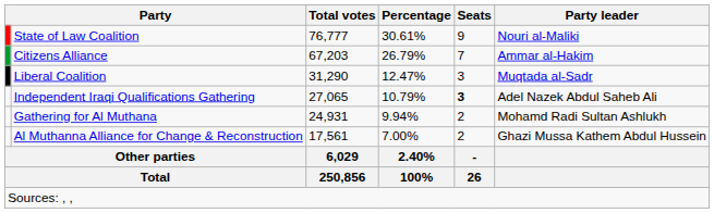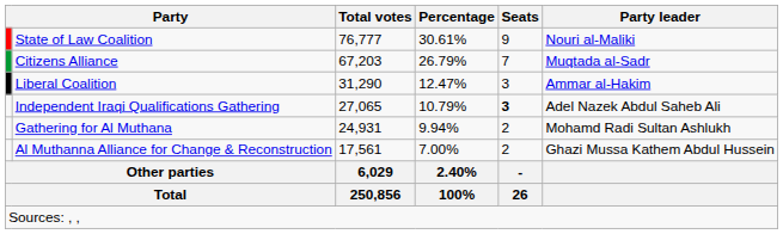 <table class="wikitable sortable" style="border:1px solid #8888aa; background-color:#f8f8f8; padding:0px; font-size:90%;">
 <tr style="background-color:#E9E9E9">
 <th colspan=2>Party</th>
 <th>Total votes</th>
 <th>Percentage</th>
 <th>Seats</th>
 <th>Party leader</th>
 </tr>
 <tr>
 <td bgcolor="#FF0000"></td>
 <td><a href='#'>State of Law Coalition</a></td>
 <td>76,777</td>
 <td>30.61%</td>
 <td>9</td>
 <td><a href='#'>Nouri al-Maliki</a></td>
 </tr>
 <tr>
 <td bgcolor="#009933"></td>
 <td><a href='#'>Citizens Alliance</a></td>
 <td>67,203</td>
 <td>26.79%</td>
 <td>7</td>
-<td><a href='#'>Ammar al-Hakim</a></td>
+<td><a href='#'>Muqtada al-Sadr</a></td>
 </tr>
 <tr>
 <td bgcolor="#000000"></td>
 <td><a href='#'>Liberal Coalition</a></td>
 <td>31,290</td>
 <td>12.47%</td>
 <td>3</td>
-<td><a href='#'>Muqtada al-Sadr</a></td>
+<td><a href='#'>Ammar al-Hakim</a></td>
 </tr>
 <tr>
 <td></td>
 <td><a href='#'>Independent Iraqi Qualifications Gathering</a></td>
 <td>27,065</td>
 <td>10.79%</td>
 <td><strong>3</strong></td>
 <td>Adel Nazek Abdul Saheb Ali</td>
 </tr>
 <tr>
 <td></td>
 <td><a href='#'>Gathering for Al Muthana</a></td>
 <td>24,931</td>
 <td>9.94%</td>
 <td>2</td>
 <td>Mohamd Radi Sultan Ashlukh</td>
 </tr>
 <tr>
 <td></td>
 <td><a href='#'>Al Muthanna Alliance for Change & Reconstruction</a></td>
 <td>17,561</td>
 <td>7.00%</td>
 <td>2</td>
 <td>Ghazi Mussa Kathem Abdul Hussein</td>
 </tr>
 <tr>
 <th colspan=2>Other parties</th>
 <th>6,029</th>
 <th>2.40%</th>
 <th>-</th>
 <th></th>
 </tr>
 <tr>
 <th colspan=2><strong>Total</strong></th>
 <th><strong>250,856</strong></th>
 <th><strong>100%</strong></th>
 <th><strong>26</strong></th>
 <th></th>
 </tr>
 <tr>
 <td colspan=7 align=left>Sources: , ,  </td>
 </tr>
 </table>
